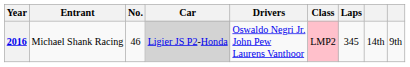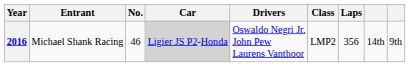 <table class="wikitable" style="font-size:90%">
 <tr>
 <th>Year</th>
 <th>Entrant</th>
 <th>No.</th>
 <th>Car</th>
 <th>Drivers</th>
 <th>Class</th>
 <th>Laps</th>
 <th></th>
 <th></th>
 </tr>
 <tr align="center">
 <th><a href='#'>2016</a></th>
 <td align=left> Michael Shank Racing</td>
 <td>46</td>
 <td align=left style="background: lightgrey;"><a href='#'>Ligier JS P2</a>-<a href='#'>Honda</a></td>
 <td align=left> <a href='#'>Oswaldo Negri Jr.</a><br> <a href='#'>John Pew</a><br> <a href='#'>Laurens Vanthoor</a></td>
-<td style="background: pink;">LMP2</td>
-<td>345</td>
+<td>LMP2</td>
+<td>356</td>
 <td>14th</td>
 <td>9th</td>
 </tr>
 </table>
